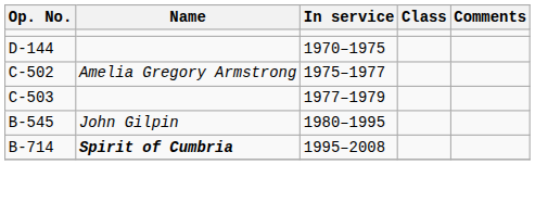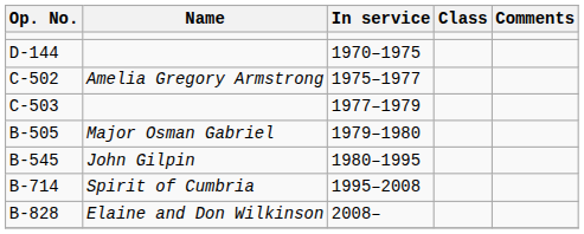 <table class="wikitable">
 <tr>
 <th>Op. No.</th>
 <th>Name</th>
 <th>In service</th>
 <th>Class</th>
 <th>Comments</th>
 </tr>
 <tr>
 <td></td>
 <td></td>
 <td></td>
 <td></td>
 <td></td>
 </tr>
 <tr>
 <td>D-144</td>
 <td></td>
 <td>1970–1975</td>
 <td></td>
 <td></td>
 </tr>
 <tr>
 <td>C-502</td>
 <td><em>Amelia Gregory Armstrong</em></td>
 <td>1975–1977</td>
 <td></td>
 <td></td>
 </tr>
 <tr>
 <td>C-503</td>
 <td></td>
 <td>1977–1979</td>
 <td></td>
 <td></td>
 </tr>
 <tr>
+<td>B-505</td>
+<td><em>Major Osman Gabriel</em></td>
+<td>1979–1980</td>
+<td></td>
+<td></td>
+</tr>
+<tr>
 <td>B-545</td>
 <td><em>John Gilpin</em></td>
 <td>1980–1995</td>
 <td></td>
 <td></td>
 </tr>
 <tr>
 <td>B-714</td>
-<td><strong><em>Spirit of Cumbria</em></strong></td>
+<td><em>Spirit of Cumbria</em></td>
 <td>1995–2008</td>
+<td></td>
+<td></td>
+</tr>
+<tr>
+<td>B-828</td>
+<td><em>Elaine and Don Wilkinson</em></td>
+<td>2008–</td>
 <td></td>
 <td></td>
 </tr>
 <tr>
 </tr>
 </table>
